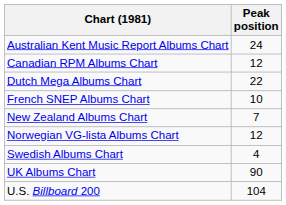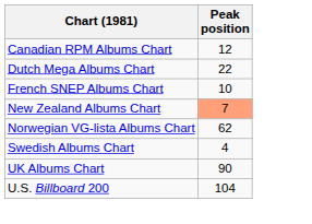 <table class="wikitable sortable" style="text-align:center;">
 <tr>
 <th>Chart (1981)</th>
 <th>Peak<br>position</th>
-</tr>
-<tr>
-<td align="left"><a href='#'>Australian Kent Music Report Albums Chart</a></td>
-<td>24</td>
 </tr>
 <tr>
 <td align="left"><a href='#'>Canadian RPM Albums Chart</a></td>
 <td>12</td>
 </tr>
 <tr>
 <td align="left"><a href='#'>Dutch Mega Albums Chart</a></td>
 <td>22</td>
 </tr>
 <tr>
 <td align="left"><a href='#'>French SNEP Albums Chart</a></td>
 <td>10</td>
 </tr>
 <tr>
 <td align="left"><a href='#'>New Zealand Albums Chart</a></td>
-<td>7</td>
+<td style="background: lightsalmon;">7</td>
 </tr>
 <tr>
 <td align="left"><a href='#'>Norwegian VG-lista Albums Chart</a></td>
-<td>12</td>
+<td>62</td>
 </tr>
 <tr>
 <td align="left"><a href='#'>Swedish Albums Chart</a></td>
 <td>4</td>
 </tr>
 <tr>
 <td align="left"><a href='#'>UK Albums Chart</a></td>
 <td>90</td>
 </tr>
 <tr>
 <td align="left">U.S. <a href='#'><em>Billboard</em> 200</a></td>
 <td>104</td>
 </tr>
 </table>
